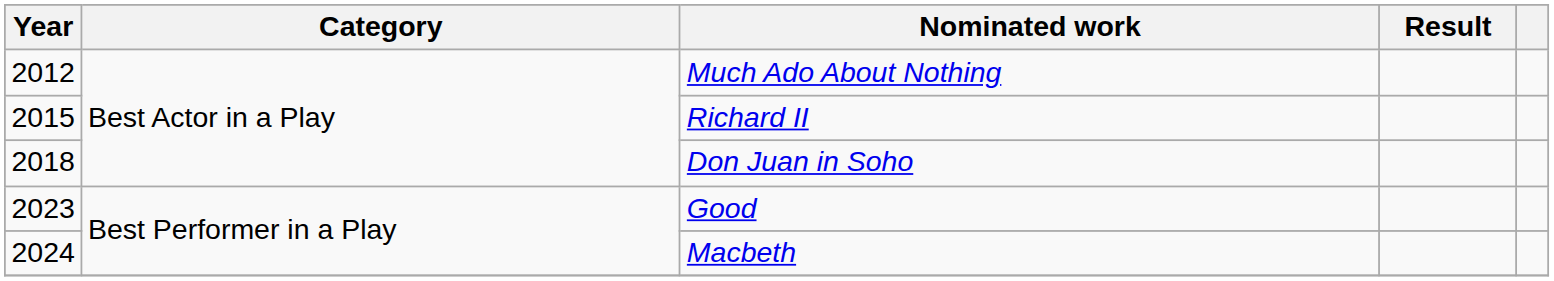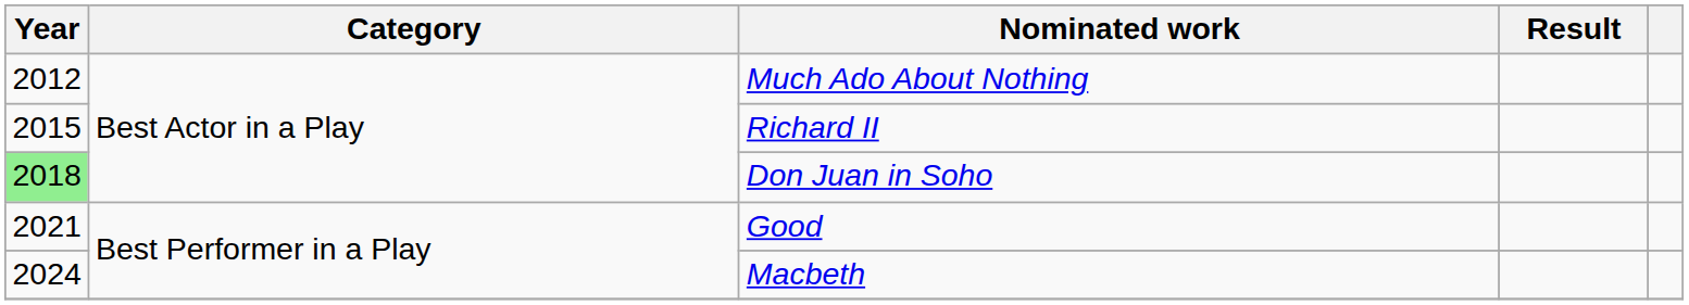 <table class=wikitable>
 <tr>
 <th scope="col" style="width:1em;">Year</th>
 <th scope="col" style="width:29em;">Category</th>
 <th scope="col" style="width:34em;">Nominated work</th>
 <th scope="col" style="width:5em;">Result</th>
 <th scope="col" style="width:1em;"></th>
 </tr>
 <tr>
 <td>2012</td>
 <td rowspan="3">Best Actor in a Play</td>
 <td><em><a href='#'>Much Ado About Nothing</a></em></td>
 <td></td>
 <td></td>
 </tr>
 <tr>
 <td>2015</td>
 <td><em><a href='#'>Richard II</a></em></td>
 <td></td>
 <td></td>
 </tr>
 <tr>
-<td>2018</td>
+<td style="background: lightgreen;">2018</td>
 <td><em><a href='#'>Don Juan in Soho</a></em></td>
 <td></td>
 <td></td>
 </tr>
 <tr>
-<td>2023</td>
+<td>2021</td>
 <td rowspan="2">Best Performer in a Play</td>
 <td><em><a href='#'>Good</a></em></td>
 <td></td>
 <td></td>
 </tr>
 <tr>
 <td>2024</td>
 <td><em><a href='#'>Macbeth</a></em></td>
 <td></td>
 <td></td>
 </tr>
 <tr>
 </tr>
 </table>
